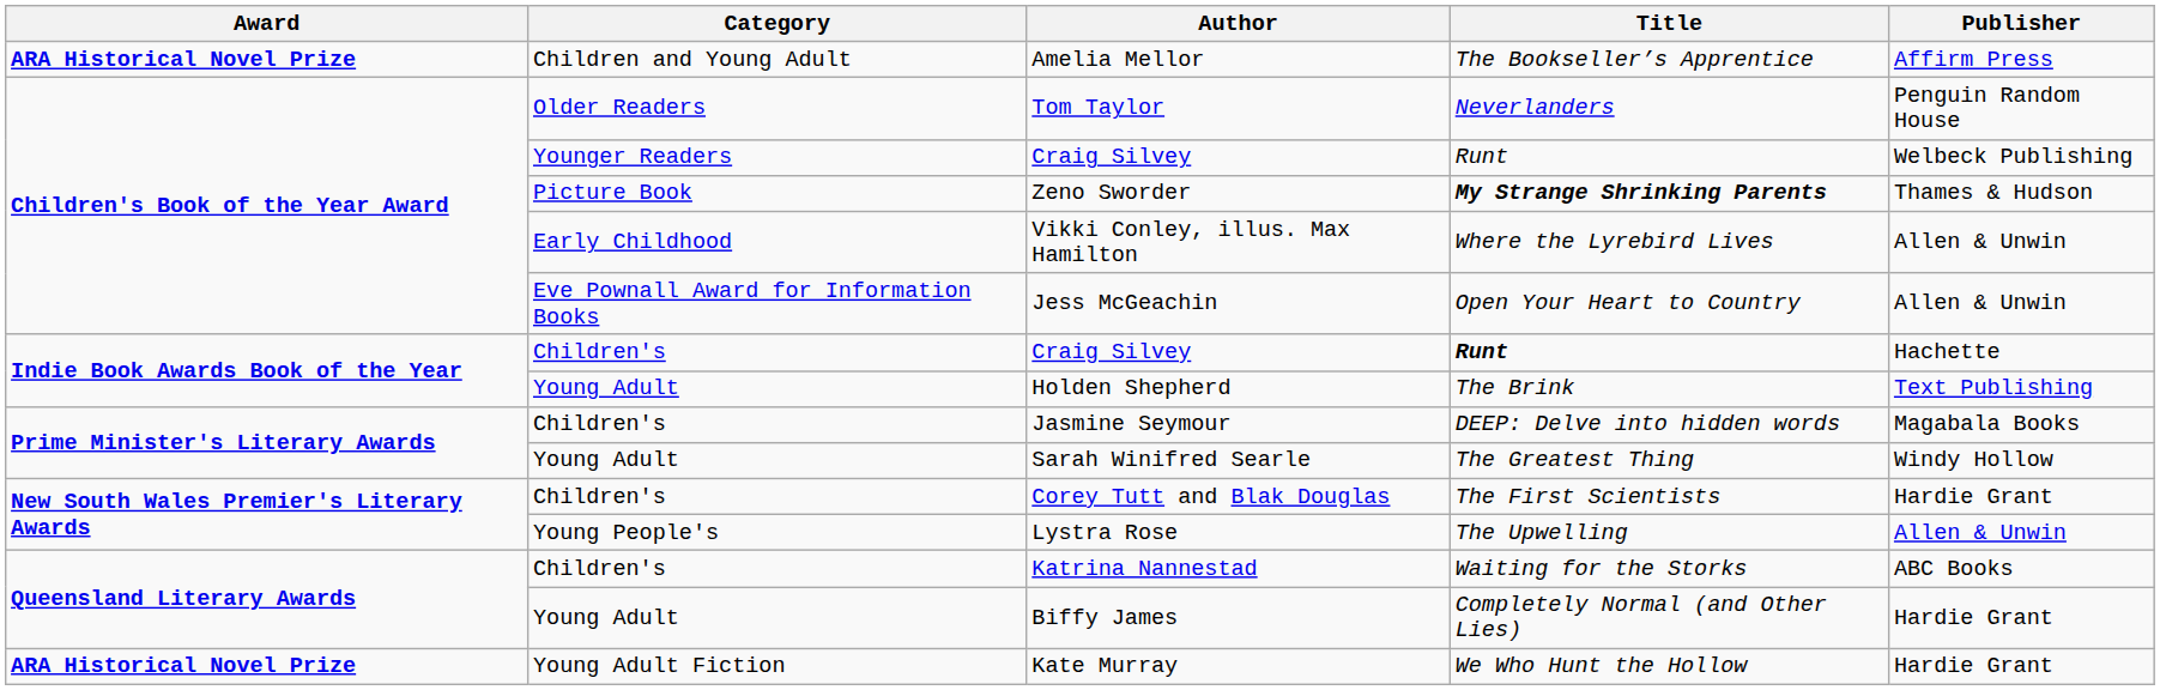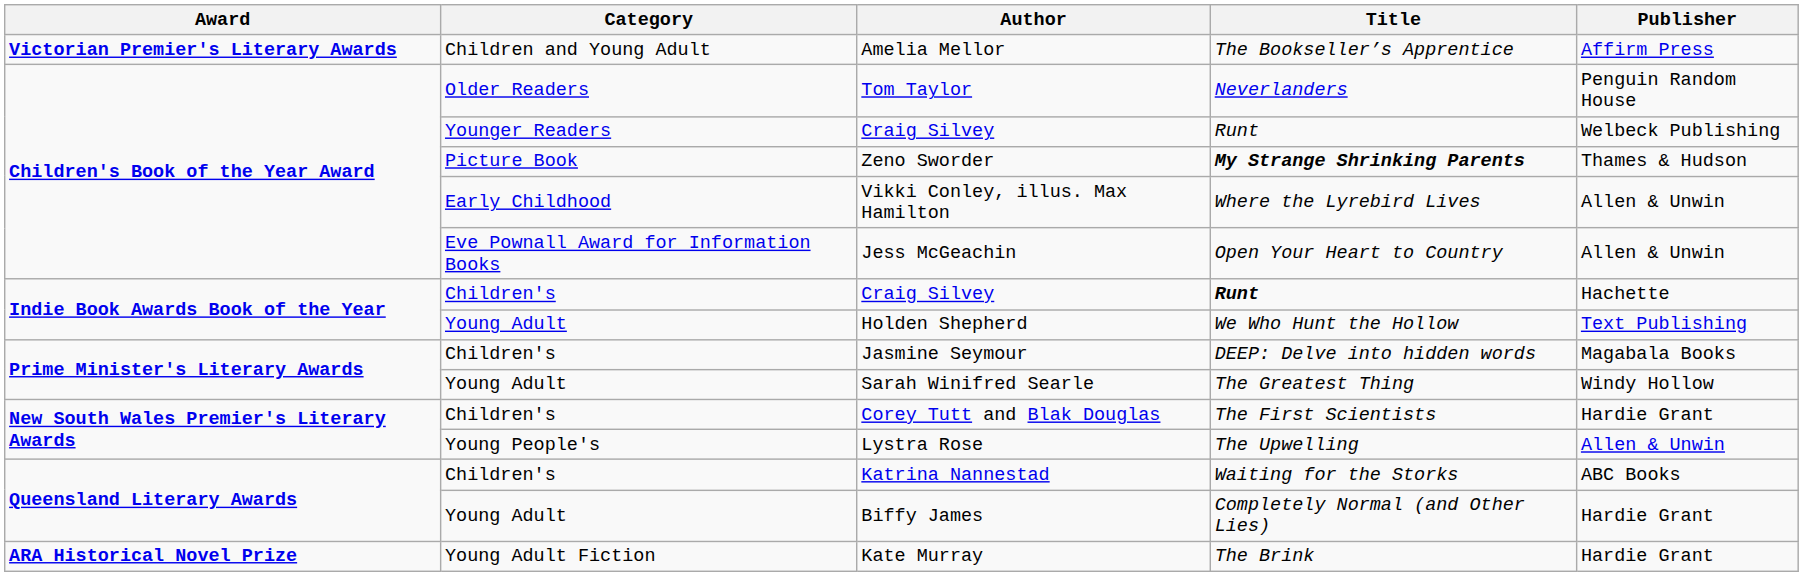 <table class="wikitable" width="100%">
 <tr>
 <th>Award</th>
 <th>Category</th>
 <th>Author</th>
 <th>Title</th>
 <th>Publisher</th>
 </tr>
 <tr>
-<td><strong><a href='#'>ARA Historical Novel Prize</a></strong></td>
+<td><strong><a href='#'>Victorian Premier's Literary Awards</a></strong></td>
 <td>Children and Young Adult</td>
 <td>Amelia Mellor</td>
 <td><em>The Bookseller’s Apprentice</em></td>
 <td><a href='#'>Affirm Press</a></td>
 </tr>
 <tr>
 <td rowspan="5"><strong><a href='#'>Children's Book of the Year Award</a></strong></td>
 <td><a href='#'>Older Readers</a></td>
 <td><a href='#'>Tom Taylor</a></td>
 <td><em><a href='#'>Neverlanders</a></em></td>
 <td>Penguin Random House</td>
 </tr>
 <tr>
 <td><a href='#'>Younger Readers</a></td>
 <td><a href='#'>Craig Silvey</a></td>
 <td><em>Runt</em></td>
 <td>Welbeck Publishing</td>
 </tr>
 <tr>
 <td><a href='#'>Picture Book</a></td>
 <td>Zeno Sworder</td>
 <td><strong><em>My Strange Shrinking Parents</em></strong></td>
 <td>Thames & Hudson</td>
 </tr>
 <tr>
 <td><a href='#'>Early Childhood</a></td>
 <td>Vikki Conley, illus. Max Hamilton</td>
 <td><em>Where the Lyrebird Lives</em></td>
 <td>Allen & Unwin</td>
 </tr>
 <tr>
 <td><a href='#'>Eve Pownall Award for Information Books</a></td>
 <td>Jess McGeachin</td>
 <td><em>Open Your Heart to Country</em></td>
 <td>Allen & Unwin</td>
 </tr>
 <tr>
 <td rowspan=2><strong><a href='#'>Indie Book Awards Book of the Year</a></strong></td>
 <td><a href='#'>Children's</a></td>
 <td><a href='#'>Craig Silvey</a></td>
 <td><strong><em>Runt</em></strong></td>
 <td>Hachette</td>
 </tr>
 <tr>
 <td><a href='#'>Young Adult</a></td>
 <td>Holden Shepherd</td>
-<td><em>The Brink</em></td>
+<td><em>We Who Hunt the Hollow</em></td>
 <td><a href='#'>Text Publishing</a></td>
 </tr>
 <tr>
 <td rowspan="2"><strong><a href='#'>Prime Minister's Literary Awards</a></strong></td>
 <td>Children's</td>
 <td>Jasmine Seymour</td>
 <td><em>DEEP: Delve into hidden words</em></td>
 <td>Magabala Books</td>
 </tr>
 <tr>
 <td>Young Adult</td>
 <td>Sarah Winifred Searle</td>
 <td><em>The Greatest Thing</em></td>
 <td>Windy Hollow</td>
 </tr>
 <tr>
 <td rowspan="2"><strong><a href='#'>New South Wales Premier's Literary Awards</a></strong></td>
 <td>Children's</td>
 <td><a href='#'>Corey Tutt</a> and <a href='#'>Blak Douglas</a></td>
 <td><em>The First Scientists</em></td>
 <td>Hardie Grant</td>
 </tr>
 <tr>
 <td>Young People's</td>
 <td>Lystra Rose</td>
 <td><em>The Upwelling</em></td>
 <td><a href='#'>Allen & Unwin</a></td>
 </tr>
 <tr>
 <td rowspan="2"><strong><a href='#'>Queensland Literary Awards</a></strong></td>
 <td>Children's</td>
 <td><a href='#'>Katrina Nannestad</a></td>
 <td><em>Waiting for the Storks</em></td>
 <td>ABC Books</td>
 </tr>
 <tr>
 <td>Young Adult</td>
 <td>Biffy James</td>
 <td><em>Completely Normal (and Other Lies)</em></td>
 <td>Hardie Grant</td>
 </tr>
 <tr>
 <td><strong><a href='#'>ARA Historical Novel Prize</a></strong></td>
 <td>Young Adult Fiction</td>
 <td>Kate Murray</td>
-<td><em>We Who Hunt the Hollow</em></td>
+<td><em>The Brink</em></td>
 <td>Hardie Grant</td>
 </tr>
 </table>
